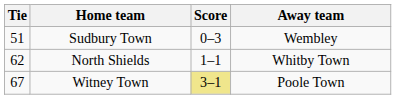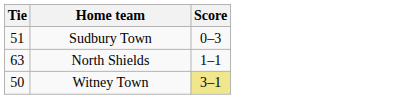 <table class="wikitable" style="text-align:center;">
 <tr>
 <th width=20>Tie</th>
 <th width=175>Home team</th>
 <th width=20>Score</th>
-<th width=175>Away team</th>
 </tr>
 <tr>
 <td>51</td>
 <td>Sudbury Town</td>
 <td>0–3</td>
-<td>Wembley</td>
 </tr>
 <tr>
-<td>62</td>
+<td>63</td>
 <td>North Shields</td>
 <td>1–1</td>
-<td>Whitby Town</td>
 </tr>
 <tr>
-<td>67</td>
+<td>50</td>
 <td>Witney Town</td>
 <td style="background: khaki;">3–1</td>
-<td>Poole Town</td>
 </tr>
 </table>
